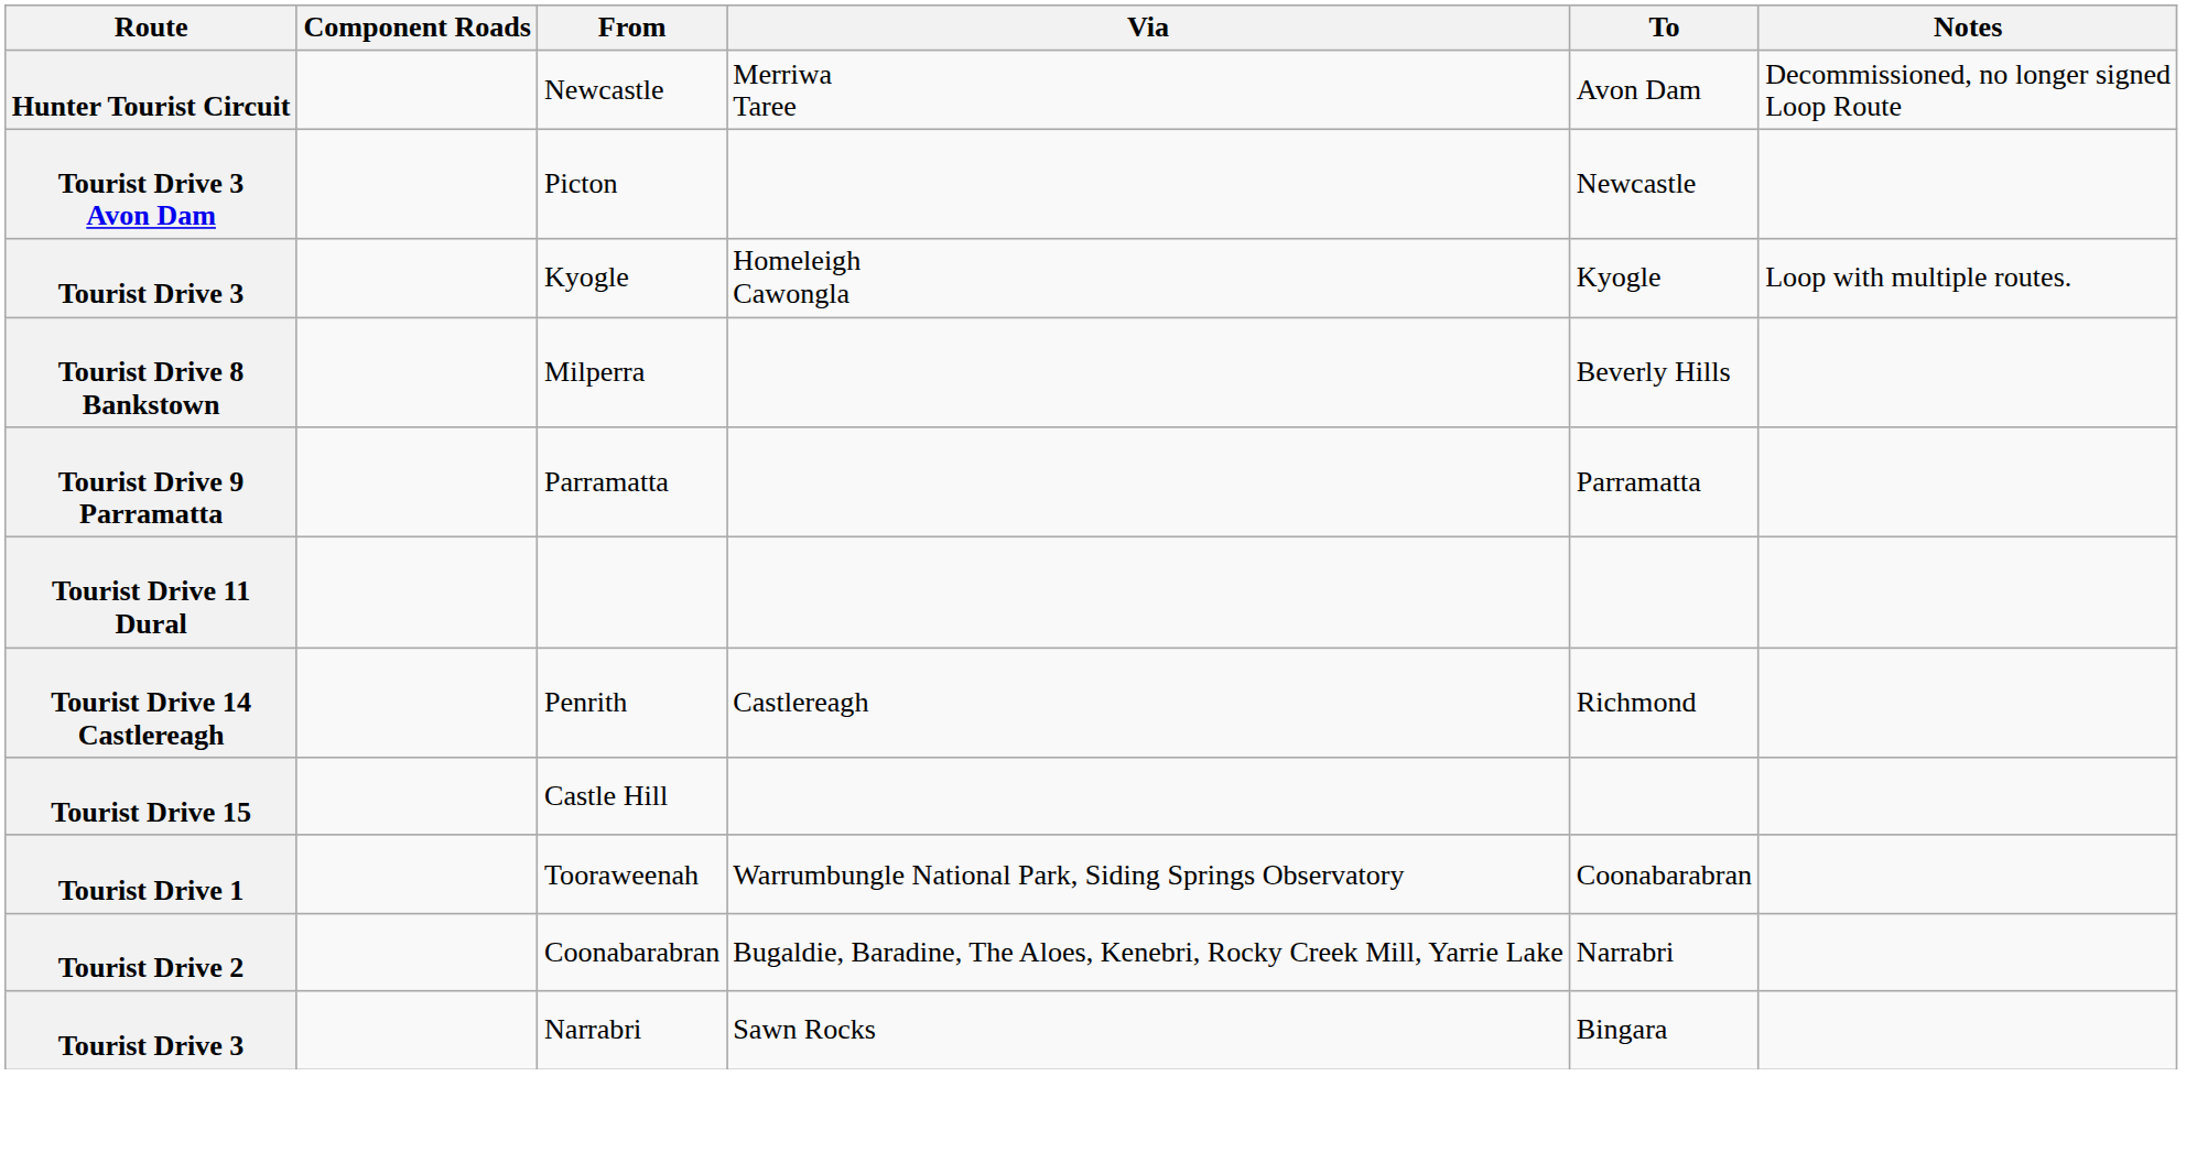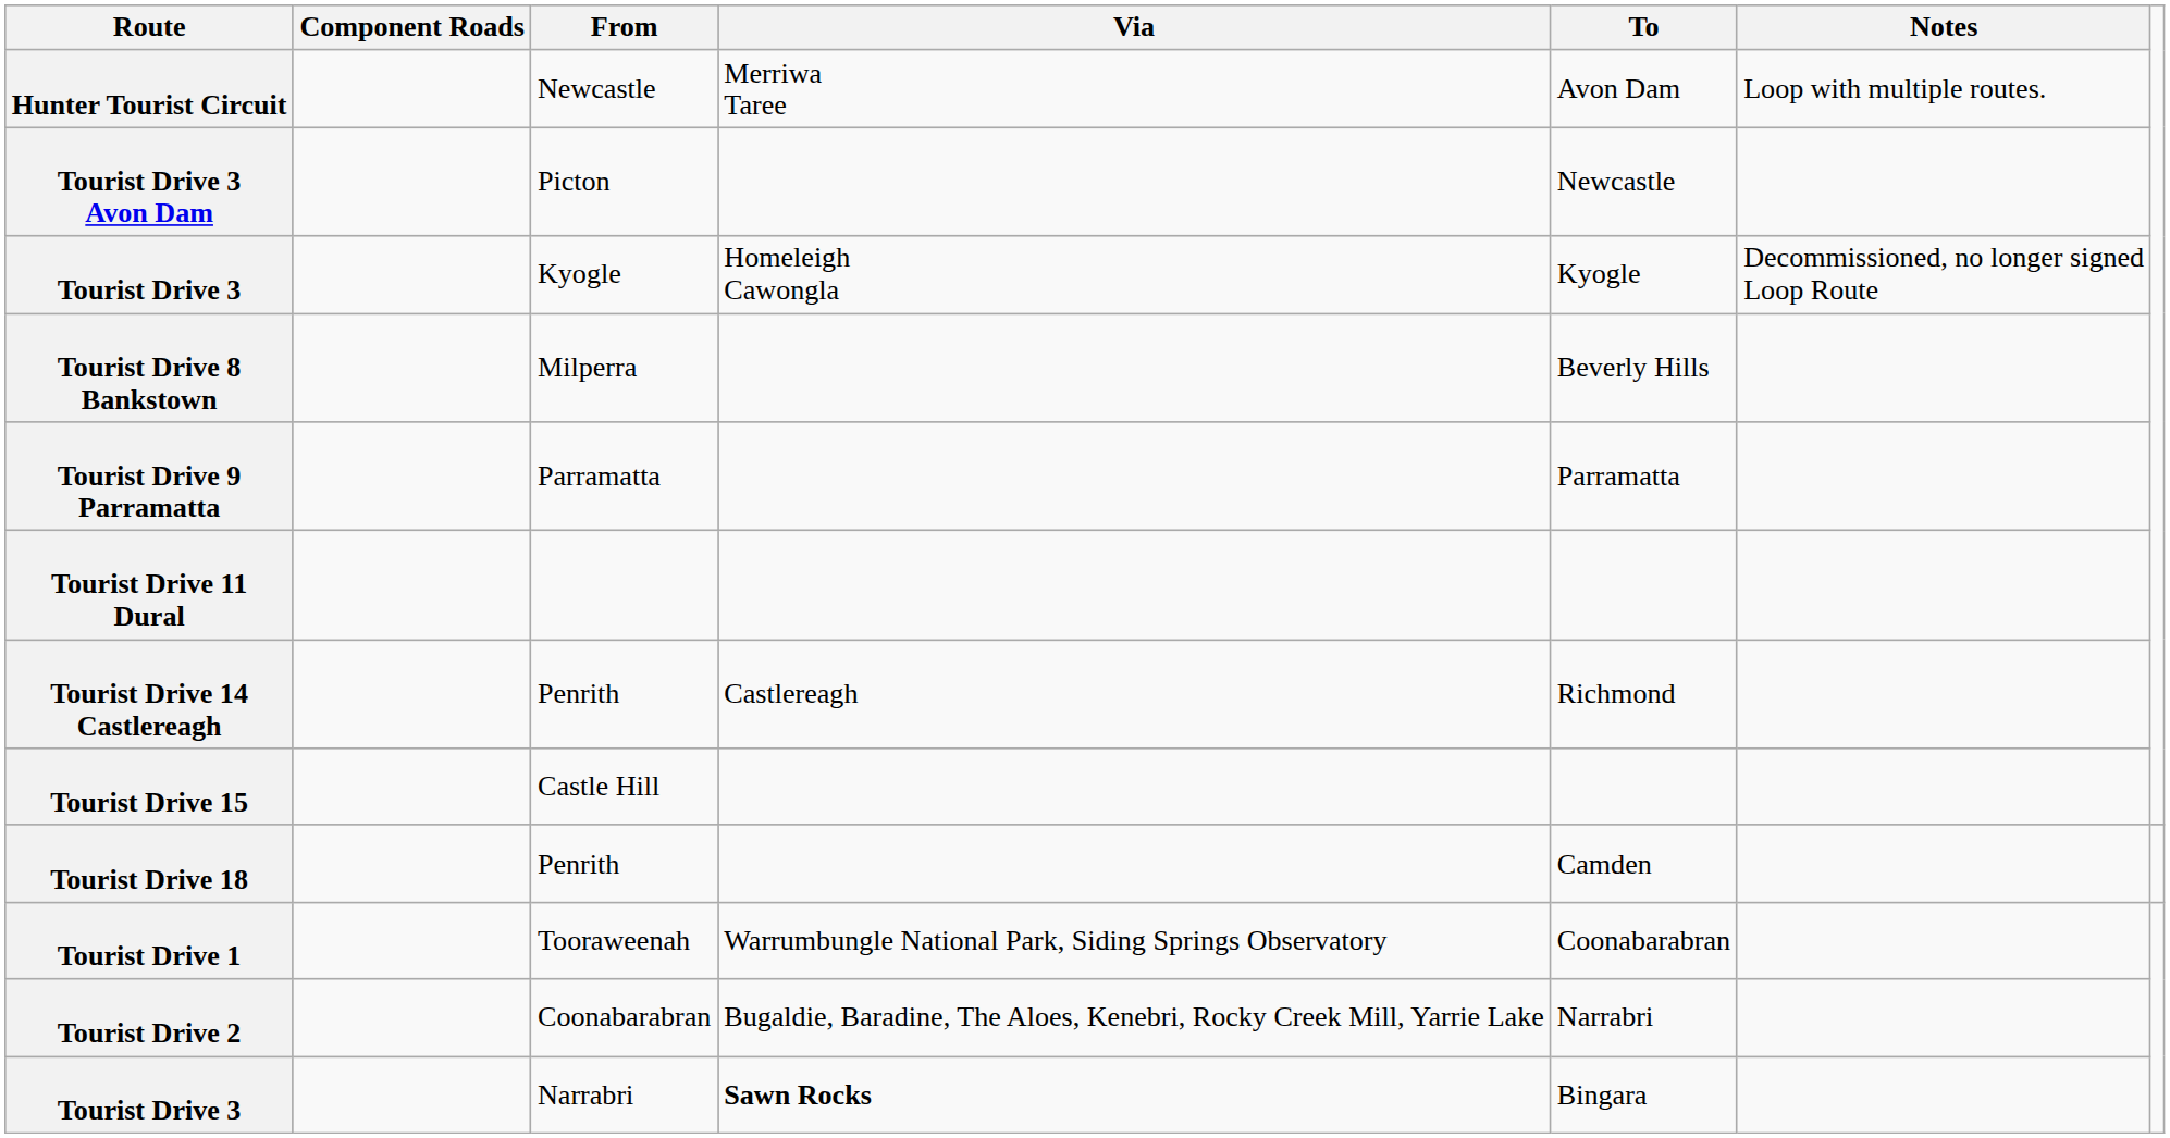 <table class="wikitable sortable mw-collapsible">
 <tr>
 <th scope="col">Route</th>
 <th scope="col">Component Roads</th>
 <th scope="col">From</th>
 <th>Via</th>
 <th scope="col">To</th>
 <th scope="col">Notes</th>
 </tr>
 <tr>
 <th><br><strong>Hunter Tourist Circuit</strong></th>
 <td></td>
 <td>Newcastle</td>
 <td>Merriwa<br>Taree</td>
 <td>Avon Dam</td>
-<td>Decommissioned, no longer signed<br>Loop Route</td>
+<td>Loop with multiple routes.</td>
 </tr>
 <tr>
 <th><br><strong>Tourist Drive 3</strong><br><a href='#'>Avon Dam</a></th>
 <td></td>
 <td>Picton</td>
 <td></td>
 <td>Newcastle</td>
 <td></td>
 </tr>
 <tr>
 <th><br><strong>Tourist Drive 3</strong></th>
 <td></td>
 <td>Kyogle</td>
 <td>Homeleigh<br>Cawongla</td>
 <td>Kyogle</td>
-<td>Loop with multiple routes.</td>
+<td>Decommissioned, no longer signed<br>Loop Route</td>
 </tr>
 <tr>
 <th><br><strong>Tourist Drive 8</strong><br>Bankstown</th>
 <td></td>
 <td>Milperra</td>
 <td></td>
 <td>Beverly Hills</td>
 <td></td>
 </tr>
 <tr>
 <th><br><strong>Tourist Drive 9</strong><br>Parramatta</th>
 <td></td>
 <td>Parramatta</td>
 <td></td>
 <td>Parramatta</td>
 <td></td>
 </tr>
 <tr>
 <th><br><strong>Tourist Drive 11</strong><br>Dural</th>
 <td></td>
 <td></td>
 <td></td>
 <td></td>
 <td></td>
 </tr>
 <tr>
 <th><br><strong>Tourist Drive 14</strong><br>Castlereagh</th>
 <td></td>
 <td>Penrith</td>
 <td>Castlereagh</td>
 <td>Richmond</td>
 <td></td>
 </tr>
 <tr>
 <th><br><strong>Tourist Drive 15</strong></th>
 <td></td>
 <td>Castle Hill</td>
 <td></td>
 <td></td>
 <td></td>
 </tr>
 <tr>
+<th><br><strong>Tourist Drive 18</strong></th>
+<td></td>
+<td>Penrith</td>
+<td></td>
+<td>Camden</td>
+<td></td>
+<td></td>
+</tr>
+<tr>
 <th><br><strong>Tourist Drive 1</strong></th>
 <td></td>
 <td>Tooraweenah </td>
 <td>Warrumbungle National Park, Siding Springs Observatory<br></td>
 <td>Coonabarabran </td>
 <td></td>
 </tr>
 <tr>
 <th><br><strong>Tourist Drive 2</strong></th>
 <td></td>
 <td>Coonabarabran </td>
 <td>Bugaldie, Baradine, The Aloes, Kenebri, Rocky Creek Mill, Yarrie Lake </td>
 <td>Narrabri </td>
 <td></td>
 </tr>
 <tr>
 <th><br><strong>Tourist Drive 3</strong></th>
 <td></td>
 <td>Narrabri </td>
-<td>Sawn Rocks </td>
+<td><strong>Sawn Rocks </strong></td>
 <td>Bingara </td>
 <td></td>
 </tr>
 </table>
